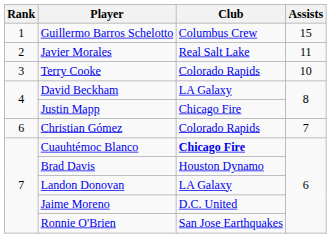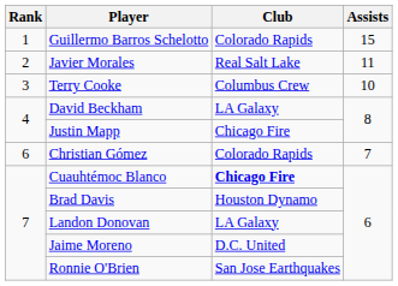 <table class="wikitable" style="text-align:center">
 <tr>
 <th>Rank</th>
 <th>Player</th>
 <th>Club</th>
 <th>Assists</th>
 </tr>
 <tr>
 <td>1</td>
 <td align="left"> <a href='#'>Guillermo Barros Schelotto</a></td>
-<td align="left"><a href='#'>Columbus Crew</a></td>
+<td align="left"><a href='#'>Colorado Rapids</a></td>
 <td>15</td>
 </tr>
 <tr>
 <td>2</td>
 <td align="left"> <a href='#'>Javier Morales</a></td>
 <td align="left"><a href='#'>Real Salt Lake</a></td>
 <td>11</td>
 </tr>
 <tr>
 <td>3</td>
 <td align="left"> <a href='#'>Terry Cooke</a></td>
-<td align="left"><a href='#'>Colorado Rapids</a></td>
+<td align="left"><a href='#'>Columbus Crew</a></td>
 <td>10</td>
 </tr>
 <tr>
 <td rowspan="2">4</td>
 <td align="left"> <a href='#'>David Beckham</a></td>
 <td align="left"><a href='#'>LA Galaxy</a></td>
 <td rowspan="2">8</td>
 </tr>
 <tr>
 <td align="left"> <a href='#'>Justin Mapp</a></td>
 <td align="left"><a href='#'>Chicago Fire</a></td>
 </tr>
 <tr>
 <td>6</td>
 <td align="left"> <a href='#'>Christian Gómez</a></td>
 <td align="left"><a href='#'>Colorado Rapids</a></td>
 <td>7</td>
 </tr>
 <tr>
 <td rowspan="5">7</td>
 <td align="left"> <a href='#'>Cuauhtémoc Blanco</a></td>
 <td align="left"><strong><a href='#'>Chicago Fire</a></strong></td>
 <td rowspan="5">6</td>
 </tr>
 <tr>
 <td align="left"> <a href='#'>Brad Davis</a></td>
 <td align="left"><a href='#'>Houston Dynamo</a></td>
 </tr>
 <tr>
 <td align="left"> <a href='#'>Landon Donovan</a></td>
 <td align="left"><a href='#'>LA Galaxy</a></td>
 </tr>
 <tr>
 <td align="left"> <a href='#'>Jaime Moreno</a></td>
 <td align="left"><a href='#'>D.C. United</a></td>
 </tr>
 <tr>
 <td align="left"> <a href='#'>Ronnie O'Brien</a></td>
 <td align="left"><a href='#'>San Jose Earthquakes</a></td>
 </tr>
 </table>
